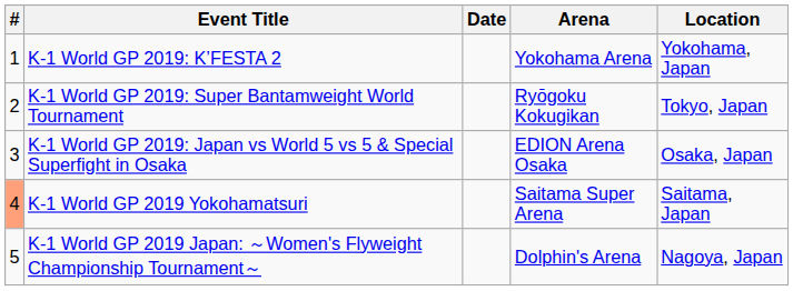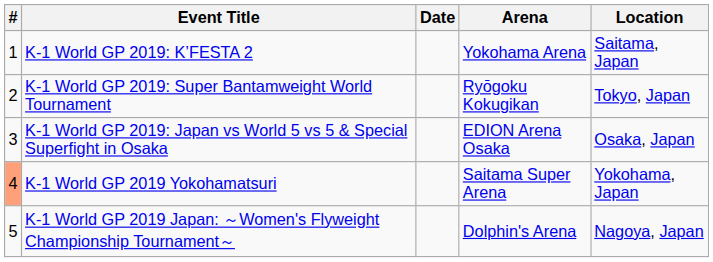 <table class="sortable wikitable succession-box" style="margin:1.0em auto; font-size:90%;">
 <tr>
 <th scope="col">#</th>
 <th scope="col">Event Title</th>
 <th scope="col">Date</th>
 <th scope="col">Arena</th>
 <th scope="col">Location</th>
 </tr>
 <tr>
 <td align=center>1</td>
 <td><a href='#'>K-1 World GP 2019: K’FESTA 2</a></td>
 <td></td>
 <td><a href='#'>Yokohama Arena</a></td>
-<td> <a href='#'>Yokohama</a>, <a href='#'>Japan</a></td>
+<td> <a href='#'>Saitama</a>, <a href='#'>Japan</a></td>
 </tr>
 <tr>
 <td align=center>2</td>
 <td><a href='#'>K-1 World GP 2019: Super Bantamweight World Tournament</a></td>
 <td></td>
 <td><a href='#'>Ryōgoku Kokugikan</a></td>
 <td> <a href='#'>Tokyo</a>, <a href='#'>Japan</a></td>
 </tr>
 <tr>
 <td align=center>3</td>
 <td><a href='#'>K-1 World GP 2019: Japan vs World 5 vs 5 & Special Superfight in Osaka</a></td>
 <td></td>
 <td><a href='#'>EDION Arena Osaka</a></td>
 <td> <a href='#'>Osaka</a>, <a href='#'>Japan</a></td>
 </tr>
 <tr>
 <td align=center style="background: lightsalmon;">4</td>
 <td><a href='#'>K-1 World GP 2019 Yokohamatsuri</a></td>
 <td></td>
 <td><a href='#'>Saitama Super Arena</a></td>
-<td> <a href='#'>Saitama</a>, <a href='#'>Japan</a></td>
+<td> <a href='#'>Yokohama</a>, <a href='#'>Japan</a></td>
 </tr>
 <tr>
 <td align=center>5</td>
 <td><a href='#'>K-1 World GP 2019 Japan: ～Women's Flyweight Championship Tournament～</a></td>
 <td></td>
 <td><a href='#'>Dolphin's Arena</a></td>
 <td> <a href='#'>Nagoya</a>, <a href='#'>Japan</a></td>
 </tr>
 </table>
